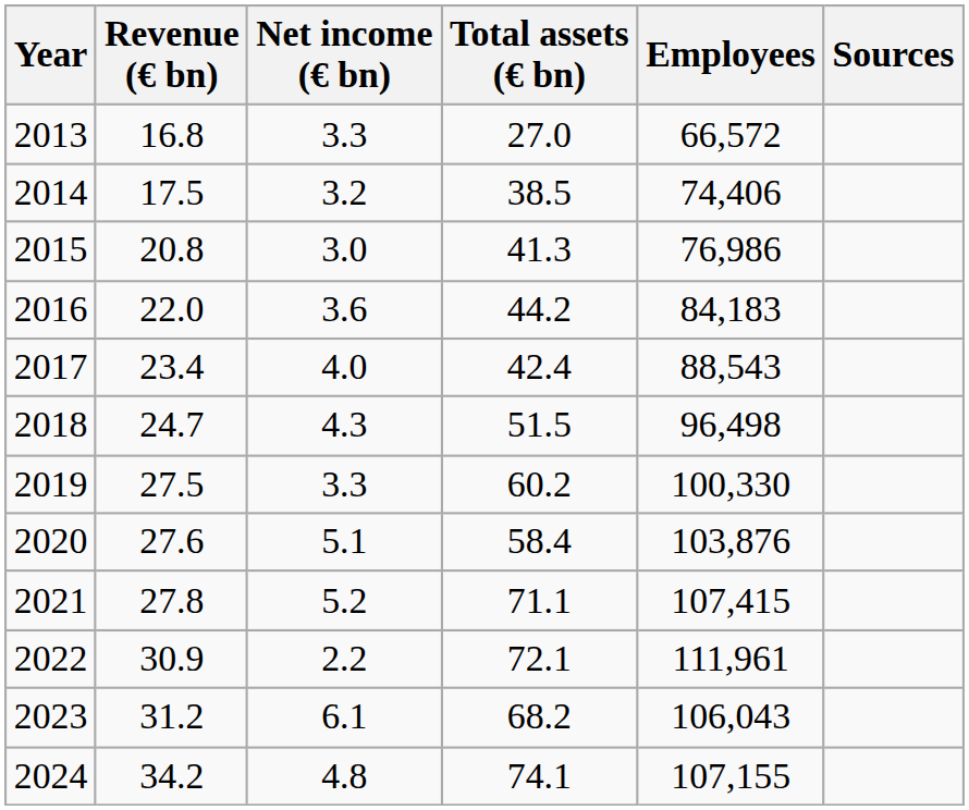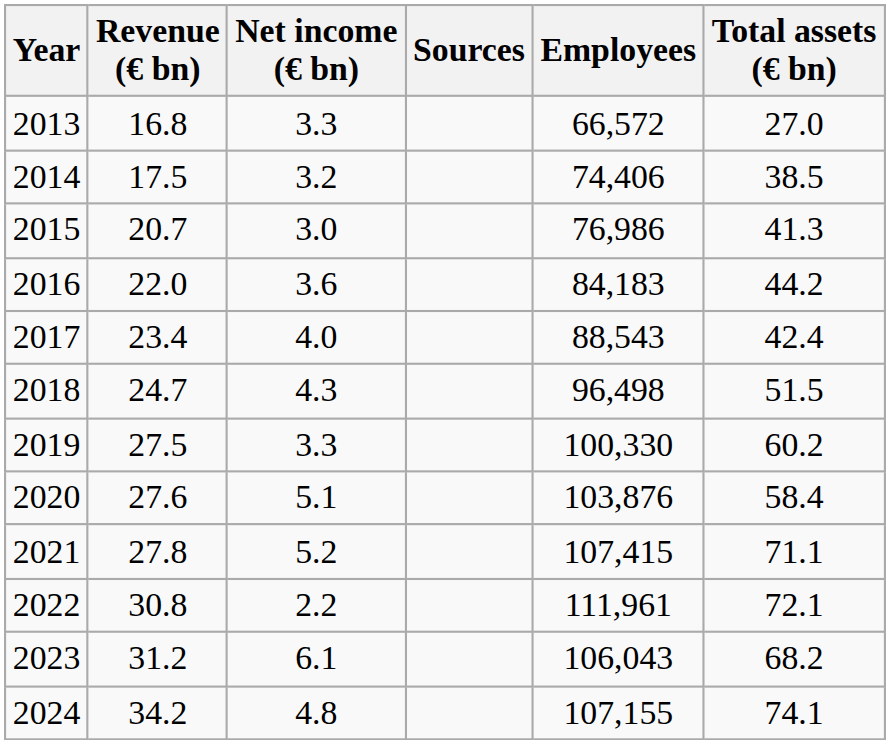 <table class="wikitable float-left" style="text-align:center;">
 <tr>
 <th>Year</th>
 <th>Revenue<br>(€ bn)</th>
 <th>Net income<br>(€ bn)</th>
+<th>Sources</th>
+<th>Employees</th>
 <th>Total assets<br>(€ bn)</th>
-<th>Employees</th>
-<th>Sources</th>
 </tr>
 <tr>
 <td>2013</td>
 <td>16.8</td>
 <td>3.3</td>
+<td></td>
+<td>66,572</td>
 <td>27.0</td>
-<td>66,572</td>
-<td></td>
 </tr>
 <tr>
 <td>2014</td>
 <td>17.5</td>
 <td>3.2</td>
+<td></td>
+<td>74,406</td>
 <td>38.5</td>
-<td>74,406</td>
-<td></td>
 </tr>
 <tr>
 <td>2015</td>
-<td>20.8</td>
+<td>20.7</td>
 <td>3.0</td>
+<td></td>
+<td>76,986</td>
 <td>41.3</td>
-<td>76,986</td>
-<td></td>
 </tr>
 <tr>
 <td>2016</td>
 <td>22.0</td>
 <td>3.6</td>
+<td></td>
+<td>84,183</td>
 <td>44.2</td>
-<td>84,183</td>
-<td></td>
 </tr>
 <tr>
 <td>2017</td>
 <td>23.4</td>
 <td>4.0</td>
+<td></td>
+<td>88,543</td>
 <td>42.4</td>
-<td>88,543</td>
-<td></td>
 </tr>
 <tr>
 <td>2018</td>
 <td>24.7</td>
 <td>4.3</td>
+<td></td>
+<td>96,498</td>
 <td>51.5</td>
-<td>96,498</td>
-<td></td>
 </tr>
 <tr>
 <td>2019</td>
 <td>27.5</td>
 <td>3.3</td>
+<td></td>
+<td>100,330</td>
 <td>60.2</td>
-<td>100,330</td>
-<td></td>
 </tr>
 <tr>
 <td>2020</td>
 <td>27.6</td>
 <td>5.1</td>
+<td></td>
+<td>103,876</td>
 <td>58.4</td>
-<td>103,876</td>
-<td></td>
 </tr>
 <tr>
 <td>2021</td>
 <td>27.8</td>
 <td>5.2</td>
+<td></td>
+<td>107,415</td>
 <td>71.1</td>
-<td>107,415</td>
-<td></td>
 </tr>
 <tr>
 <td>2022</td>
-<td>30.9</td>
+<td>30.8</td>
 <td>2.2</td>
+<td></td>
+<td>111,961</td>
 <td>72.1</td>
-<td>111,961</td>
-<td></td>
 </tr>
 <tr>
 <td>2023</td>
 <td>31.2</td>
 <td>6.1</td>
+<td></td>
+<td>106,043</td>
 <td>68.2</td>
-<td>106,043</td>
-<td></td>
 </tr>
 <tr>
 <td>2024</td>
 <td>34.2</td>
 <td>4.8</td>
+<td></td>
+<td>107,155</td>
 <td>74.1</td>
-<td>107,155</td>
-<td></td>
 </tr>
 </table>
